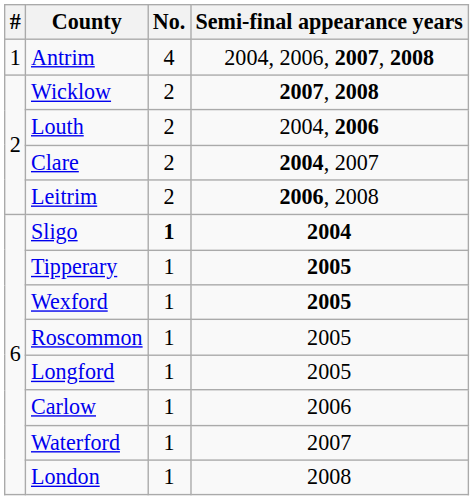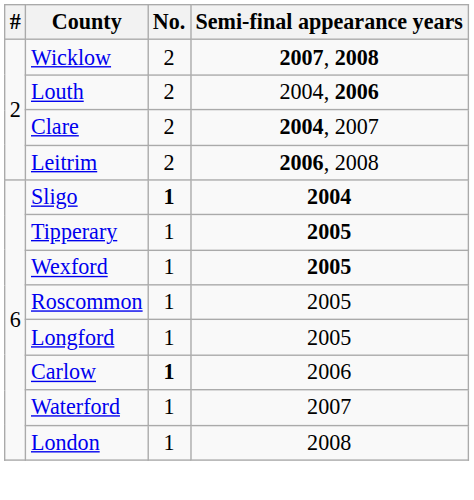 <table class="wikitable sortable" style="text-align:center">
 <tr>
 <th>#</th>
 <th>County</th>
 <th>No.</th>
 <th>Semi-final appearance years</th>
-</tr>
-<tr>
-<td>1</td>
-<td align="left"> <a href='#'>Antrim</a></td>
-<td>4</td>
-<td>2004, 2006, <strong>2007</strong>, <strong>2008</strong></td>
 </tr>
 <tr>
 <td rowspan="4">2</td>
 <td align="left"> <a href='#'>Wicklow</a></td>
 <td>2</td>
 <td><strong>2007</strong>, <strong>2008</strong></td>
 </tr>
 <tr>
 <td align="left"> <a href='#'>Louth</a></td>
 <td>2</td>
 <td>2004, <strong>2006</strong></td>
 </tr>
 <tr>
 <td align="left"> <a href='#'>Clare</a></td>
 <td>2</td>
 <td><strong>2004</strong>, 2007</td>
 </tr>
 <tr>
 <td align="left"> <a href='#'>Leitrim</a></td>
 <td>2</td>
 <td><strong>2006</strong>, 2008</td>
 </tr>
 <tr>
 <td rowspan="8">6</td>
 <td align="left"> <a href='#'>Sligo</a></td>
 <td><strong>1</strong></td>
 <td><strong>2004</strong></td>
 </tr>
 <tr>
 <td align="left"> <a href='#'>Tipperary</a></td>
 <td>1</td>
 <td><strong>2005</strong></td>
 </tr>
 <tr>
 <td align="left"> <a href='#'>Wexford</a></td>
 <td>1</td>
 <td><strong>2005</strong></td>
 </tr>
 <tr>
 <td align="left"> <a href='#'>Roscommon</a></td>
 <td>1</td>
 <td>2005</td>
 </tr>
 <tr>
 <td align="left"> <a href='#'>Longford</a></td>
 <td>1</td>
 <td>2005</td>
 </tr>
 <tr>
 <td align="left"> <a href='#'>Carlow</a></td>
-<td>1</td>
+<td><strong>1</strong></td>
 <td>2006</td>
 </tr>
 <tr>
 <td align="left"> <a href='#'>Waterford</a></td>
 <td>1</td>
 <td>2007</td>
 </tr>
 <tr>
 <td align="left"> <a href='#'>London</a></td>
 <td>1</td>
 <td>2008</td>
 </tr>
 </table>
